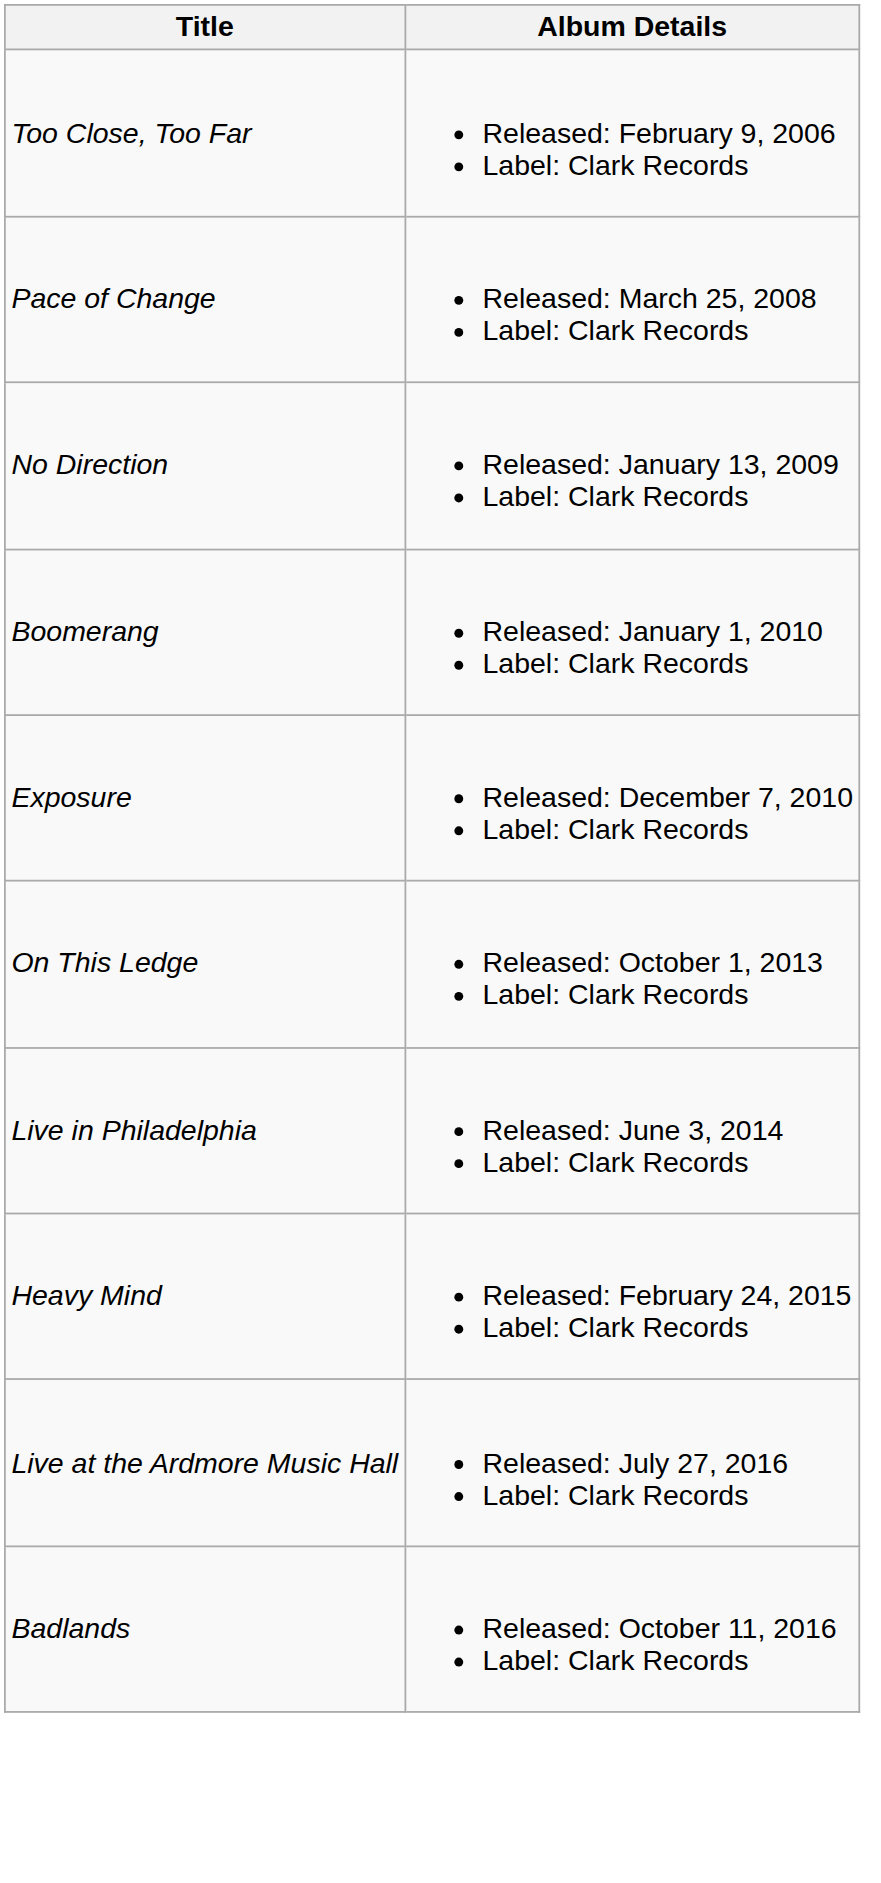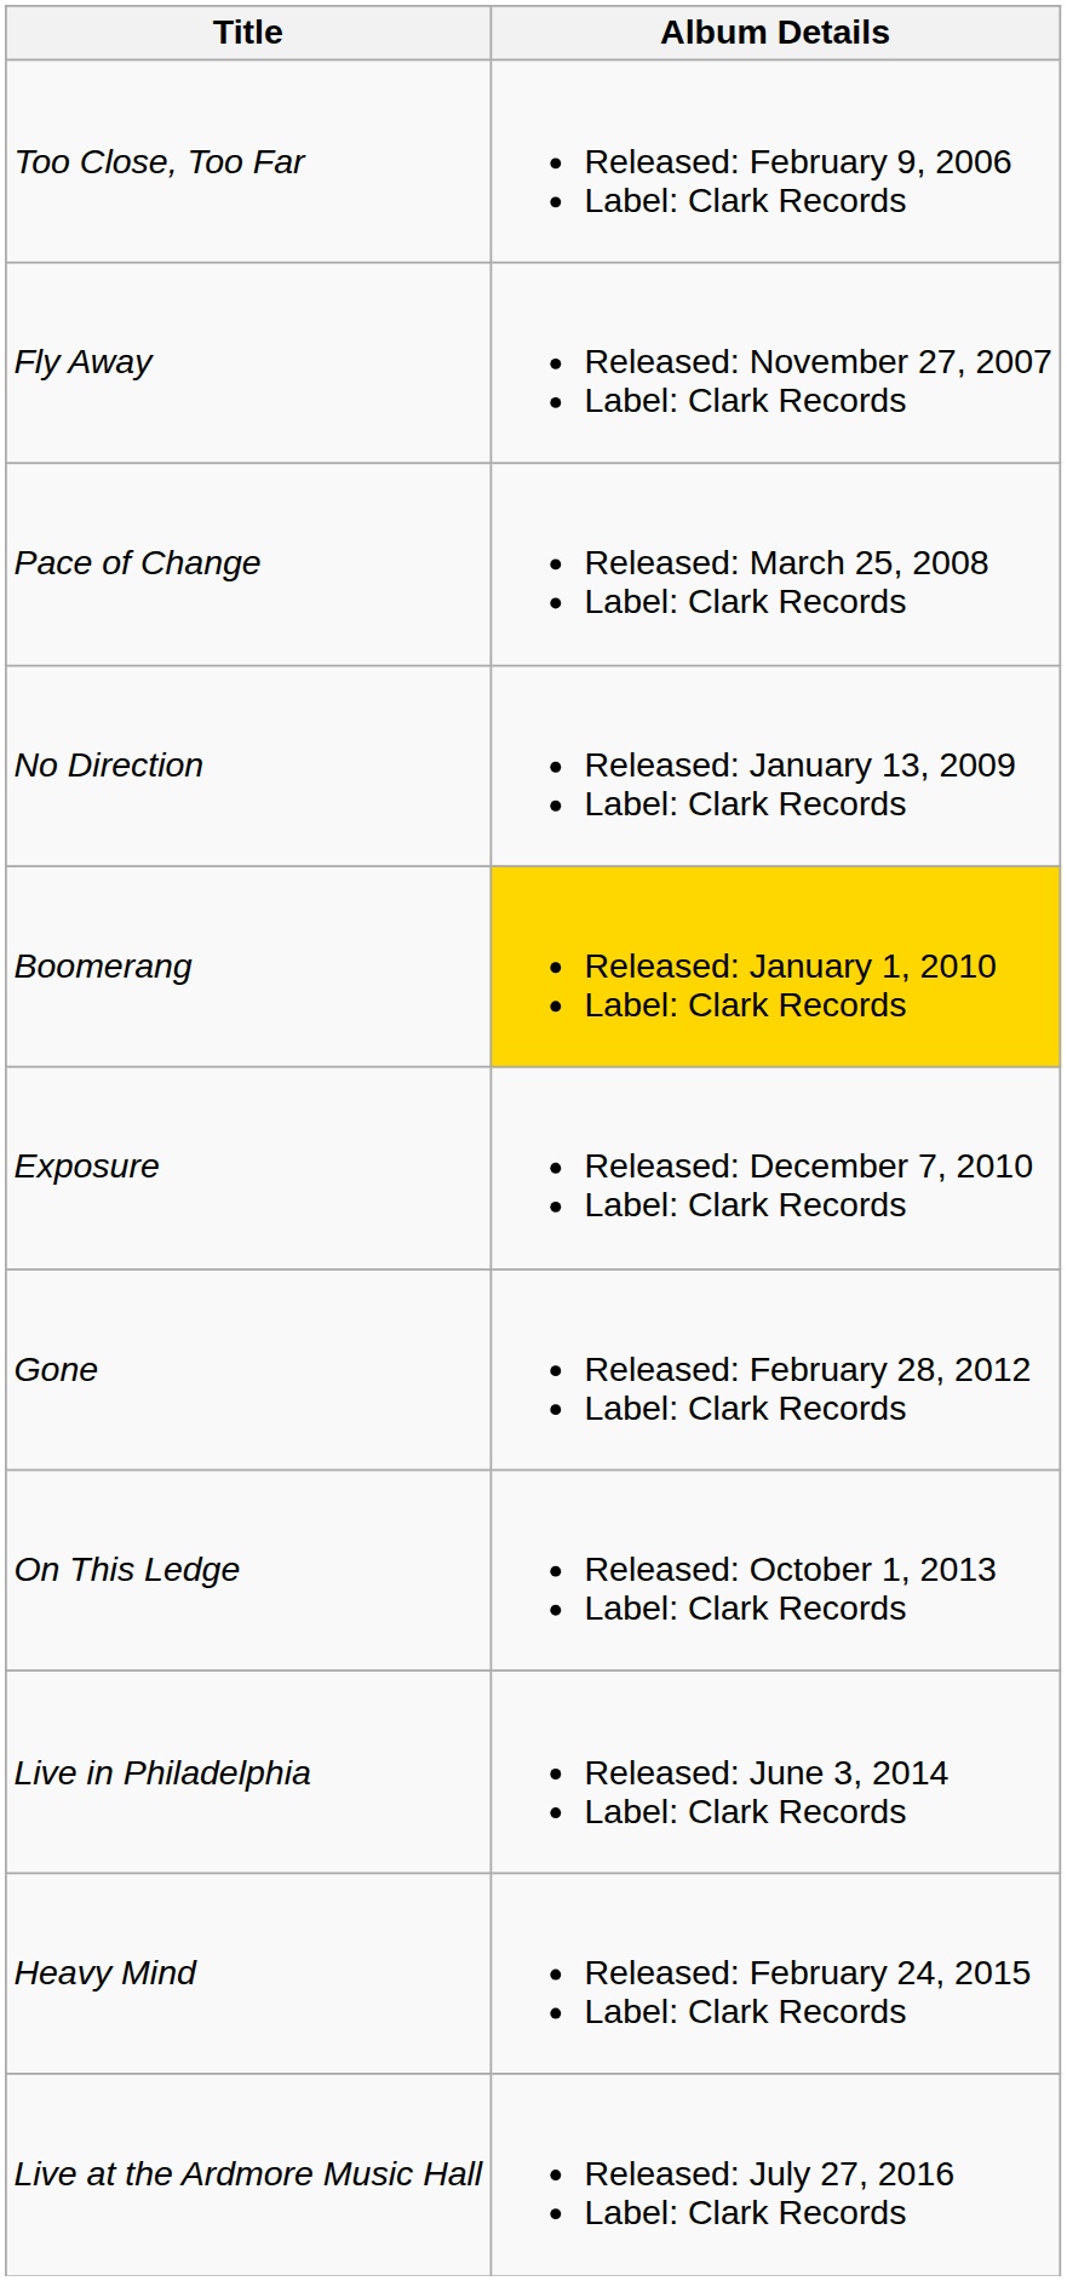 <table class="wikitable">
 <tr>
 <th>Title</th>
 <th>Album Details</th>
 </tr>
 <tr>
 <td><em>Too Close, Too Far</em></td>
 <td><br><ul><li>Released: February 9, 2006</li><li>Label: Clark Records</li></ul></td>
+</tr>
+<tr>
+<td><em>Fly Away</em></td>
+<td><br><ul><li>Released: November 27, 2007</li><li>Label: Clark Records</li></ul></td>
 </tr>
 <tr>
 <td><em>Pace of Change</em></td>
 <td><br><ul><li>Released: March 25, 2008</li><li>Label: Clark Records</li></ul></td>
 </tr>
 <tr>
 <td><em>No Direction</em></td>
 <td><br><ul><li>Released: January 13, 2009</li><li>Label: Clark Records</li></ul></td>
 </tr>
 <tr>
 <td><em>Boomerang</em></td>
-<td><br><ul><li>Released: January 1, 2010</li><li>Label: Clark Records</li></ul></td>
+<td style="background: gold;"><br><ul><li>Released: January 1, 2010</li><li>Label: Clark Records</li></ul></td>
 </tr>
 <tr>
 <td><em>Exposure</em></td>
 <td><br><ul><li>Released: December 7, 2010</li><li>Label: Clark Records</li></ul></td>
+</tr>
+<tr>
+<td><em>Gone</em></td>
+<td><br><ul><li>Released: February 28, 2012</li><li>Label: Clark Records</li></ul></td>
 </tr>
 <tr>
 <td><em>On This Ledge</em></td>
 <td><br><ul><li>Released: October 1, 2013</li><li>Label: Clark Records</li></ul></td>
 </tr>
 <tr>
 <td><em>Live in Philadelphia</em></td>
 <td><br><ul><li>Released: June 3, 2014</li><li>Label: Clark Records</li></ul></td>
 </tr>
 <tr>
 <td><em>Heavy Mind</em></td>
 <td><br><ul><li>Released: February 24, 2015</li><li>Label: Clark Records</li></ul></td>
 </tr>
 <tr>
 <td><em>Live at the Ardmore Music Hall</em></td>
 <td><br><ul><li>Released: July 27, 2016</li><li>Label: Clark Records</li></ul></td>
 </tr>
-<tr>
-<td><em>Badlands</em></td>
-<td><br><ul><li>Released: October 11, 2016</li><li>Label: Clark Records</li></ul></td>
-</tr>
 </table>
